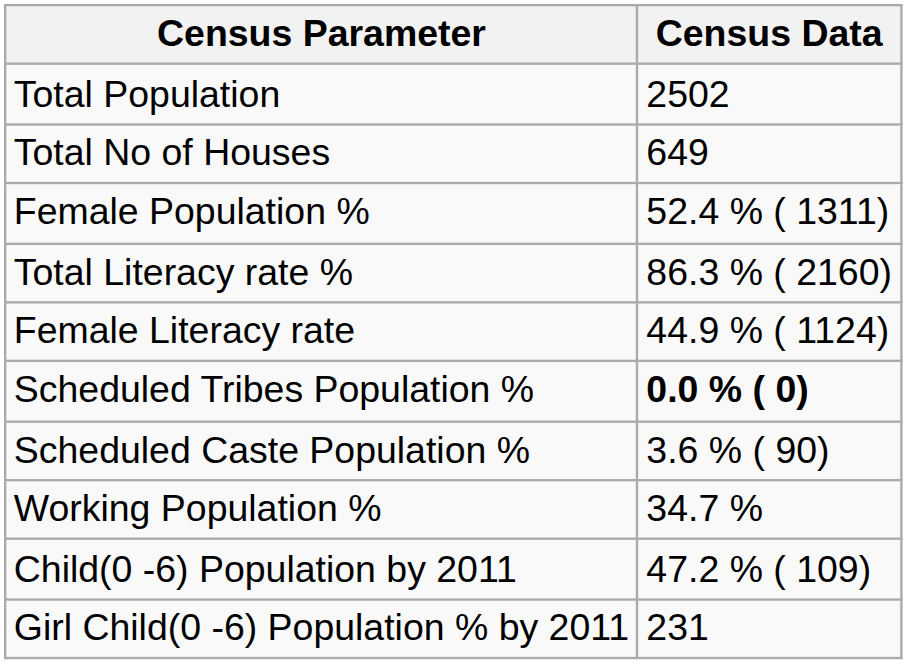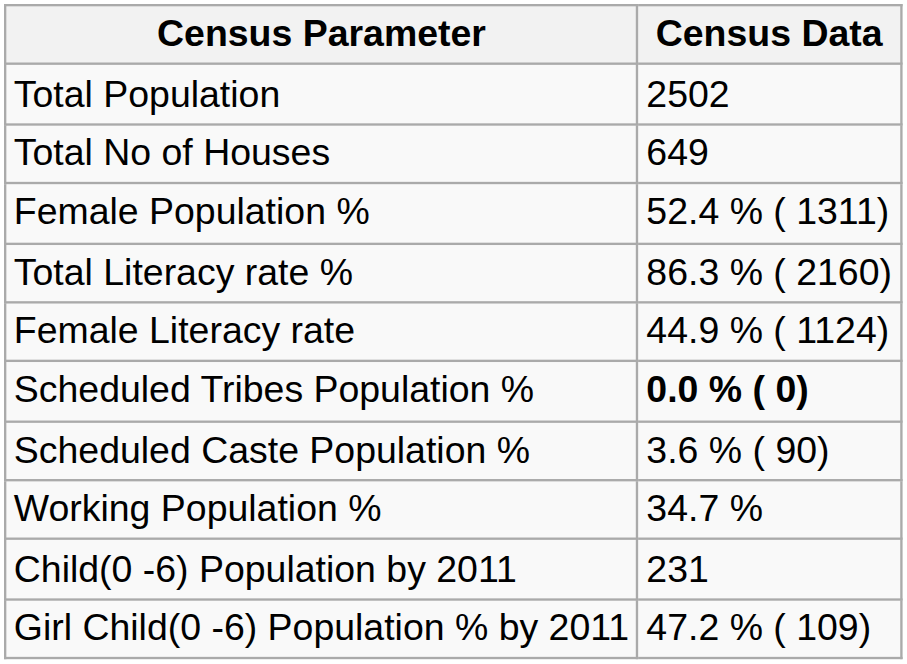 <table class="wikitable">
 <tr>
 <th>Census Parameter</th>
 <th>Census Data</th>
 </tr>
 <tr>
 <td>Total Population</td>
 <td>2502</td>
 </tr>
 <tr>
 <td>Total No of Houses</td>
 <td>649</td>
 </tr>
 <tr>
 <td>Female Population %</td>
 <td>52.4 % ( 1311)</td>
 </tr>
 <tr>
 <td>Total Literacy rate %</td>
 <td>86.3 % ( 2160)</td>
 </tr>
 <tr>
 <td>Female Literacy rate</td>
 <td>44.9 % ( 1124)</td>
 </tr>
 <tr>
 <td>Scheduled Tribes Population %</td>
 <td><strong>0.0 % ( 0)</strong></td>
 </tr>
 <tr>
 <td>Scheduled Caste Population %</td>
 <td>3.6 % ( 90)</td>
 </tr>
 <tr>
 <td>Working Population %</td>
 <td>34.7 %</td>
 </tr>
 <tr>
 <td>Child(0 -6) Population by 2011</td>
-<td>47.2 % ( 109)</td>
+<td>231</td>
 </tr>
 <tr>
 <td>Girl Child(0 -6) Population % by 2011</td>
-<td>231</td>
+<td>47.2 % ( 109)</td>
 </tr>
 </table>
